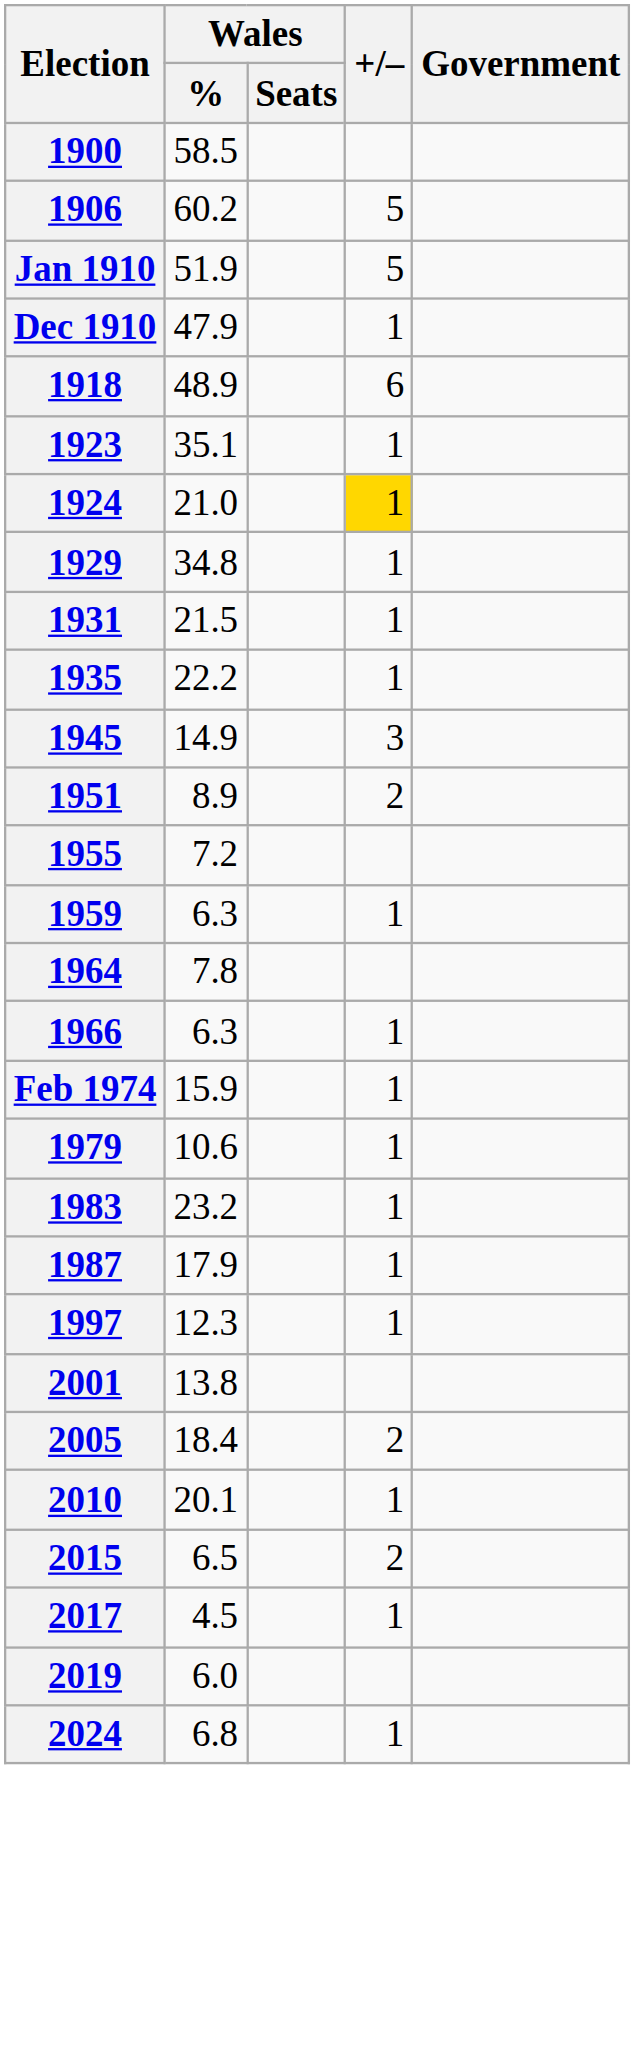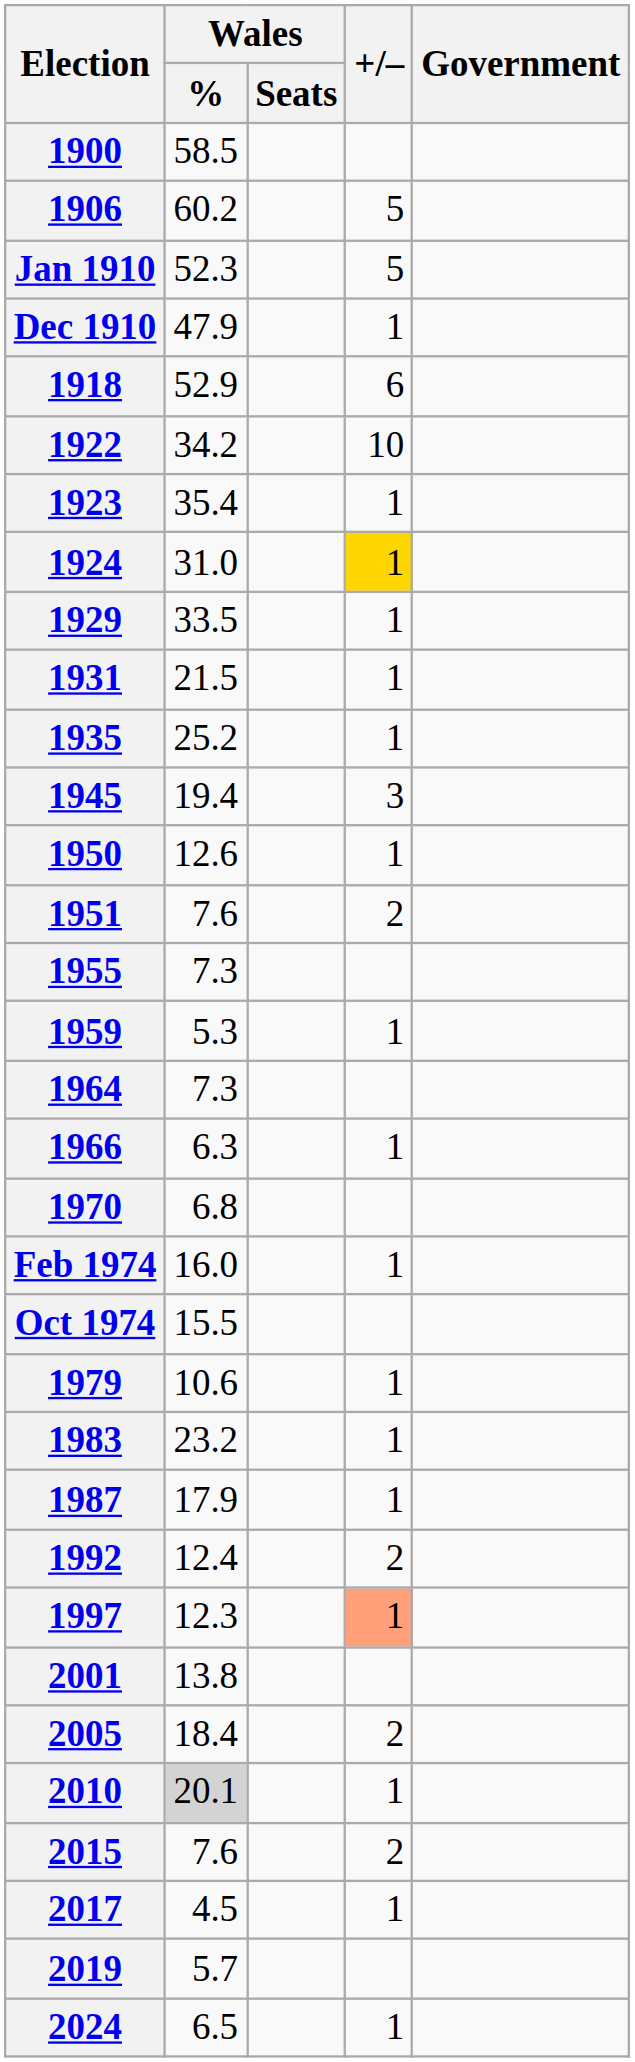 <table class="wikitable" style="text-align:right">
 <tr>
 <th rowspan=2>Election</th>
 <th colspan=2>Wales</th>
 <th rowspan=2>+/–</th>
 <th rowspan=2>Government</th>
 </tr>
 <tr>
 <th>%</th>
 <th>Seats</th>
 </tr>
 <tr>
 <th><a href='#'>1900</a></th>
 <td>58.5</td>
 <td></td>
 <td></td>
 <td></td>
 </tr>
 <tr>
 <th><a href='#'>1906</a></th>
 <td>60.2</td>
 <td></td>
 <td> 5</td>
 <td></td>
 </tr>
 <tr>
 <th><a href='#'>Jan 1910</a></th>
-<td>51.9</td>
+<td>52.3</td>
 <td></td>
 <td> 5</td>
 <td></td>
 </tr>
 <tr>
 <th><a href='#'>Dec 1910</a></th>
 <td>47.9</td>
 <td></td>
 <td> 1</td>
 <td></td>
 </tr>
 <tr>
 <th><a href='#'>1918</a></th>
-<td>48.9</td>
+<td>52.9</td>
 <td></td>
 <td> 6</td>
 <td></td>
 </tr>
 <tr>
+<th><a href='#'>1922</a></th>
+<td>34.2</td>
+<td></td>
+<td> 10</td>
+<td></td>
+</tr>
+<tr>
 <th><a href='#'>1923</a></th>
-<td>35.1</td>
+<td>35.4</td>
 <td></td>
 <td> 1</td>
 <td></td>
 </tr>
 <tr>
 <th><a href='#'>1924</a></th>
-<td>21.0</td>
+<td>31.0</td>
 <td></td>
 <td style="background: gold;"> 1</td>
 <td></td>
 </tr>
 <tr>
 <th><a href='#'>1929</a></th>
-<td>34.8</td>
+<td>33.5</td>
 <td></td>
 <td> 1</td>
 <td></td>
 </tr>
 <tr>
 <th><a href='#'>1931</a></th>
 <td>21.5</td>
 <td></td>
 <td> 1</td>
 <td></td>
 </tr>
 <tr>
 <th><a href='#'>1935</a></th>
-<td>22.2</td>
+<td>25.2</td>
 <td></td>
 <td> 1</td>
 <td></td>
 </tr>
 <tr>
 <th><a href='#'>1945</a></th>
-<td>14.9</td>
+<td>19.4</td>
 <td></td>
 <td> 3</td>
 <td></td>
 </tr>
 <tr>
+<th><a href='#'>1950</a></th>
+<td>12.6</td>
+<td></td>
+<td> 1</td>
+<td></td>
+</tr>
+<tr>
 <th><a href='#'>1951</a></th>
-<td>8.9</td>
+<td>7.6</td>
 <td></td>
 <td> 2</td>
 <td></td>
 </tr>
 <tr>
 <th><a href='#'>1955</a></th>
-<td>7.2</td>
+<td>7.3</td>
 <td></td>
 <td></td>
 <td></td>
 </tr>
 <tr>
 <th><a href='#'>1959</a></th>
-<td>6.3</td>
+<td>5.3</td>
 <td></td>
 <td> 1</td>
 <td></td>
 </tr>
 <tr>
 <th><a href='#'>1964</a></th>
-<td>7.8</td>
+<td>7.3</td>
 <td></td>
 <td></td>
 <td></td>
 </tr>
 <tr>
 <th><a href='#'>1966</a></th>
 <td>6.3</td>
 <td></td>
 <td> 1</td>
 <td></td>
 </tr>
 <tr>
+<th><a href='#'>1970</a></th>
+<td>6.8</td>
+<td></td>
+<td></td>
+<td></td>
+</tr>
+<tr>
 <th><a href='#'>Feb 1974</a></th>
-<td>15.9</td>
+<td>16.0</td>
 <td></td>
 <td> 1</td>
+<td></td>
+</tr>
+<tr>
+<th><a href='#'>Oct 1974</a></th>
+<td>15.5</td>
+<td></td>
+<td></td>
 <td></td>
 </tr>
 <tr>
 <th><a href='#'>1979</a></th>
 <td>10.6</td>
 <td></td>
 <td> 1</td>
 <td></td>
 </tr>
 <tr>
 <th><a href='#'>1983</a></th>
 <td>23.2</td>
 <td></td>
 <td> 1</td>
 <td></td>
 </tr>
 <tr>
 <th><a href='#'>1987</a></th>
 <td>17.9</td>
 <td></td>
 <td> 1</td>
 <td></td>
 </tr>
 <tr>
+<th><a href='#'>1992</a></th>
+<td>12.4</td>
+<td></td>
+<td> 2</td>
+<td></td>
+</tr>
+<tr>
 <th><a href='#'>1997</a></th>
 <td>12.3</td>
 <td></td>
-<td> 1</td>
+<td style="background: lightsalmon;"> 1</td>
 <td></td>
 </tr>
 <tr>
 <th><a href='#'>2001</a></th>
 <td>13.8</td>
 <td></td>
 <td></td>
 <td></td>
 </tr>
 <tr>
 <th><a href='#'>2005</a></th>
 <td>18.4</td>
 <td></td>
 <td> 2</td>
 <td></td>
 </tr>
 <tr>
 <th><a href='#'>2010</a></th>
-<td>20.1</td>
+<td style="background: lightgrey;">20.1</td>
 <td></td>
 <td> 1</td>
 <td></td>
 </tr>
 <tr>
 <th><a href='#'>2015</a></th>
-<td>6.5</td>
+<td>7.6</td>
 <td></td>
 <td> 2</td>
 <td></td>
 </tr>
 <tr>
 <th><a href='#'>2017</a></th>
 <td>4.5</td>
 <td></td>
 <td> 1</td>
 <td></td>
 </tr>
 <tr>
 <th><a href='#'>2019</a></th>
-<td>6.0</td>
+<td>5.7</td>
 <td></td>
 <td></td>
 <td></td>
 </tr>
 <tr>
 <th><a href='#'>2024</a></th>
-<td>6.8</td>
+<td>6.5</td>
 <td></td>
 <td> 1</td>
 <td></td>
 </tr>
 </table>
